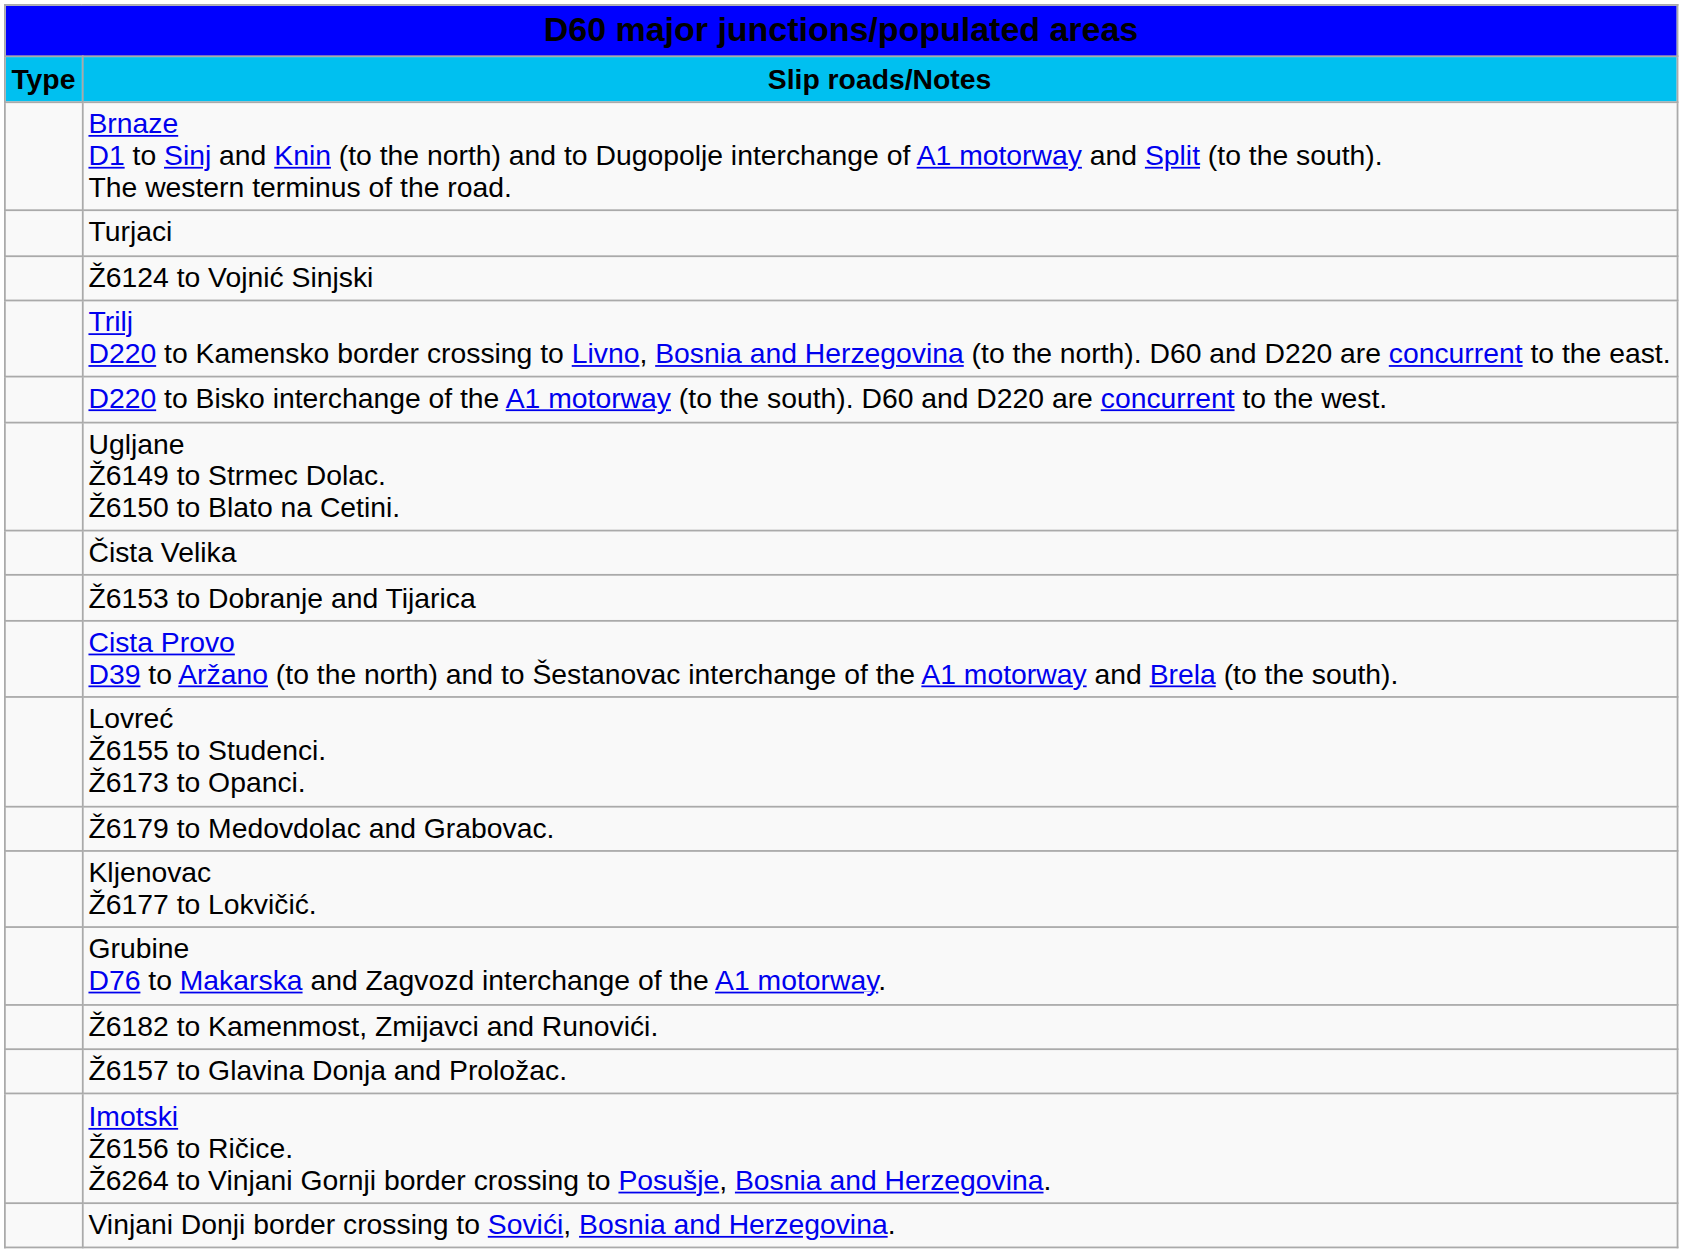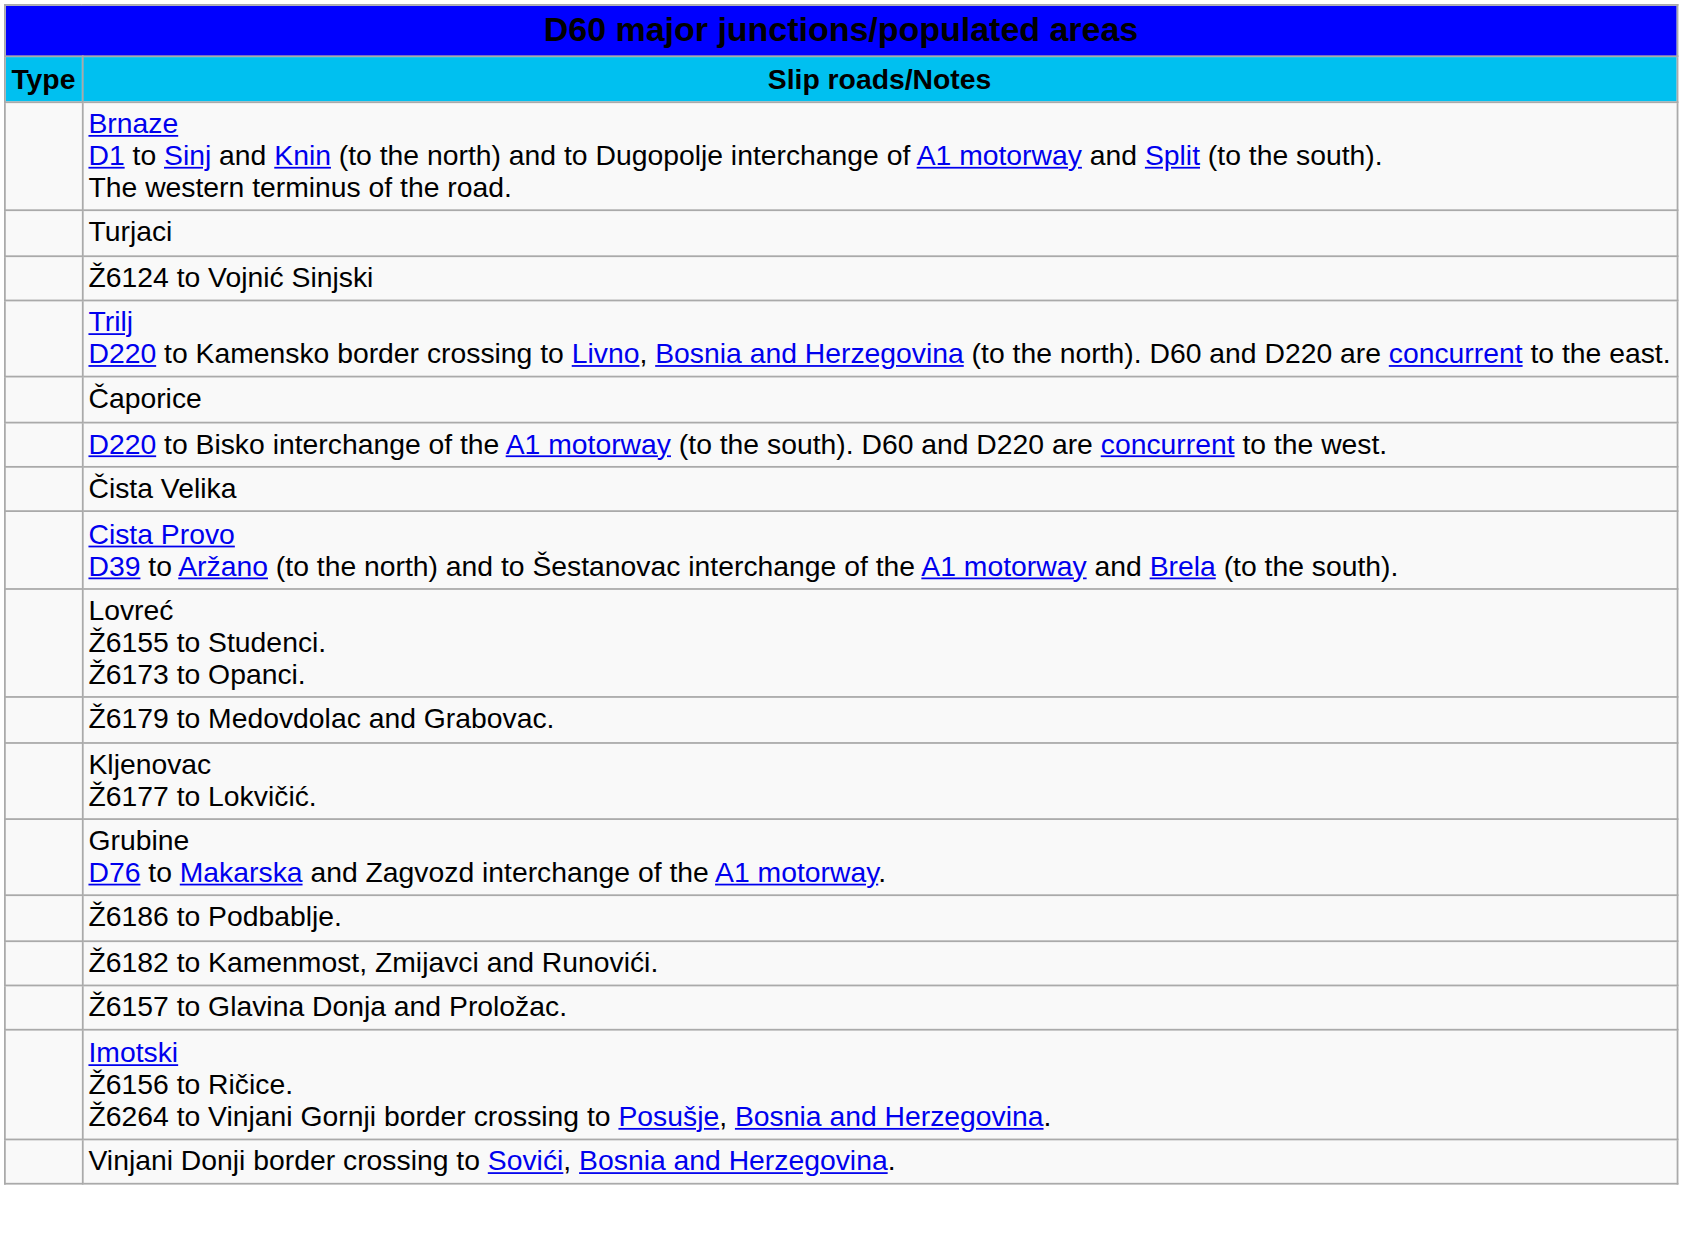 <table class="wikitable">
 <tr>
 <td colspan=2 bgcolor=blue align=center style=margin-top:15><span><big><strong>D60 major junctions/populated areas</strong></big></span></td>
 </tr>
 <tr>
 <td align=center bgcolor=00c0f0><strong>Type</strong></td>
 <td align=center bgcolor=00c0f0><strong>Slip roads/Notes</strong></td>
 </tr>
 <tr>
 <td></td>
 <td><a href='#'>Brnaze</a><br> <a href='#'>D1</a> to <a href='#'>Sinj</a> and <a href='#'>Knin</a> (to the north) and to Dugopolje interchange of <a href='#'>A1 motorway</a> and <a href='#'>Split</a> (to the south).<br>The western terminus of the road.</td>
 </tr>
 <tr>
 <td></td>
 <td>Turjaci</td>
 </tr>
 <tr>
 <td></td>
 <td>Ž6124 to Vojnić Sinjski</td>
 </tr>
 <tr>
 <td></td>
 <td><a href='#'>Trilj</a><br> <a href='#'>D220</a> to Kamensko border crossing to <a href='#'>Livno</a>, <a href='#'>Bosnia and Herzegovina</a> (to the north). D60 and D220 are <a href='#'>concurrent</a> to the east.</td>
 </tr>
 <tr>
 <td></td>
+<td>Čaporice</td>
+</tr>
+<tr>
+<td></td>
 <td> <a href='#'>D220</a> to Bisko interchange of the <a href='#'>A1 motorway</a> (to the south). D60 and D220 are <a href='#'>concurrent</a> to the west.</td>
 </tr>
 <tr>
 <td></td>
-<td>Ugljane<br>Ž6149 to Strmec Dolac.<br>Ž6150 to Blato na Cetini.</td>
-</tr>
-<tr>
-<td></td>
 <td>Čista Velika</td>
-</tr>
-<tr>
-<td></td>
-<td>Ž6153 to Dobranje and Tijarica</td>
 </tr>
 <tr>
 <td></td>
 <td><a href='#'>Cista Provo</a><br> <a href='#'>D39</a> to <a href='#'>Aržano</a> (to the north) and to Šestanovac interchange of the <a href='#'>A1 motorway</a> and <a href='#'>Brela</a> (to the south).</td>
 </tr>
 <tr>
 <td></td>
 <td>Lovreć<br>Ž6155 to Studenci.<br>Ž6173 to Opanci.</td>
 </tr>
 <tr>
 <td></td>
 <td>Ž6179 to Medovdolac and Grabovac.</td>
 </tr>
 <tr>
 <td></td>
 <td>Kljenovac<br>Ž6177 to Lokvičić.</td>
 </tr>
 <tr>
 <td></td>
 <td>Grubine<br><a href='#'>D76</a> to <a href='#'>Makarska</a> and Zagvozd interchange of the <a href='#'>A1 motorway</a>.</td>
 </tr>
 <tr>
 <td></td>
+<td>Ž6186 to Podbablje.</td>
+</tr>
+<tr>
+<td></td>
 <td>Ž6182 to Kamenmost, Zmijavci and Runovići.</td>
 </tr>
 <tr>
 <td></td>
 <td>Ž6157 to Glavina Donja and Proložac.</td>
 </tr>
 <tr>
 <td></td>
 <td><a href='#'>Imotski</a><br>Ž6156 to Ričice.<br>Ž6264 to Vinjani Gornji border crossing to <a href='#'>Posušje</a>, <a href='#'>Bosnia and Herzegovina</a>.</td>
 </tr>
 <tr>
 <td></td>
 <td>Vinjani Donji border crossing to <a href='#'>Sovići</a>, <a href='#'>Bosnia and Herzegovina</a>.</td>
 </tr>
 </table>
